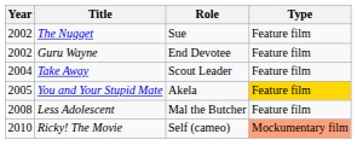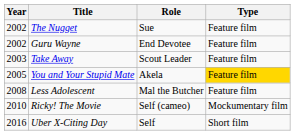 <table class="wikitable">
 <tr>
 <th>Year</th>
 <th>Title</th>
 <th>Role</th>
 <th>Type</th>
 </tr>
 <tr>
 <td>2002</td>
 <td><em><a href='#'>The Nugget</a></em></td>
 <td>Sue</td>
 <td>Feature film</td>
 </tr>
 <tr>
 <td>2002</td>
 <td><em>Guru Wayne</em></td>
 <td>End Devotee</td>
 <td>Feature film</td>
 </tr>
 <tr>
-<td>2004</td>
+<td>2003</td>
 <td><em><a href='#'>Take Away</a></em></td>
 <td>Scout Leader</td>
 <td>Feature film</td>
 </tr>
 <tr>
 <td>2005</td>
 <td><em><a href='#'>You and Your Stupid Mate</a></em></td>
 <td>Akela</td>
 <td style="background: gold;">Feature film</td>
 </tr>
 <tr>
 <td>2008</td>
 <td><em>Less Adolescent</em></td>
 <td>Mal the Butcher</td>
 <td>Feature film</td>
 </tr>
 <tr>
 <td>2010</td>
 <td><em>Ricky! The Movie</em></td>
 <td>Self (cameo)</td>
-<td style="background: lightsalmon;">Mockumentary film</td>
+<td>Mockumentary film</td>
+</tr>
+<tr>
+<td>2016</td>
+<td><em>Uber X-Citing Day</em></td>
+<td>Self</td>
+<td>Short film</td>
 </tr>
 </table>
